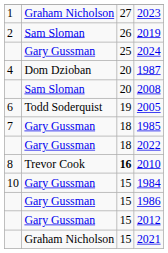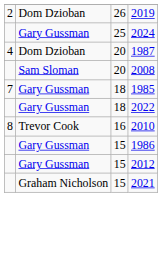 <table class="wikitable">
 <tr>
 </tr>
 <tr>
-<td>1</td>
-<td><a href='#'>Graham Nicholson</a></td>
-<td>27</td>
-<td><a href='#'>2023</a></td>
-</tr>
-<tr>
 <td>2</td>
-<td><a href='#'>Sam Sloman</a></td>
+<td>Dom Dzioban</td>
 <td>26</td>
 <td><a href='#'>2019</a></td>
 </tr>
 <tr>
 <td></td>
 <td><a href='#'>Gary Gussman</a></td>
 <td>25</td>
 <td><a href='#'>2024</a></td>
 </tr>
 <tr>
 <td>4</td>
 <td>Dom Dzioban</td>
 <td>20</td>
 <td><a href='#'>1987</a></td>
 </tr>
 <tr>
 <td></td>
 <td><a href='#'>Sam Sloman</a></td>
 <td>20</td>
 <td><a href='#'>2008</a></td>
 </tr>
 <tr>
-<td>6</td>
-<td>Todd Soderquist</td>
-<td>19</td>
-<td><a href='#'>2005</a></td>
-</tr>
-<tr>
 <td>7</td>
 <td><a href='#'>Gary Gussman</a></td>
 <td>18</td>
 <td><a href='#'>1985</a></td>
 </tr>
 <tr>
 <td></td>
 <td><a href='#'>Gary Gussman</a></td>
 <td>18</td>
 <td><a href='#'>2022</a></td>
 </tr>
 <tr>
 <td>8</td>
 <td>Trevor Cook</td>
-<td><strong>16</strong></td>
+<td>16</td>
 <td><a href='#'>2010</a></td>
-</tr>
-<tr>
-<td>10</td>
-<td><a href='#'>Gary Gussman</a></td>
-<td>15</td>
-<td><a href='#'>1984</a></td>
 </tr>
 <tr>
 <td></td>
 <td><a href='#'>Gary Gussman</a></td>
 <td>15</td>
 <td><a href='#'>1986</a></td>
 </tr>
 <tr>
 <td></td>
 <td><a href='#'>Gary Gussman</a></td>
 <td>15</td>
 <td><a href='#'>2012</a></td>
 </tr>
 <tr>
 <td></td>
 <td>Graham Nicholson</td>
 <td>15</td>
 <td><a href='#'>2021</a></td>
 </tr>
 </table>
